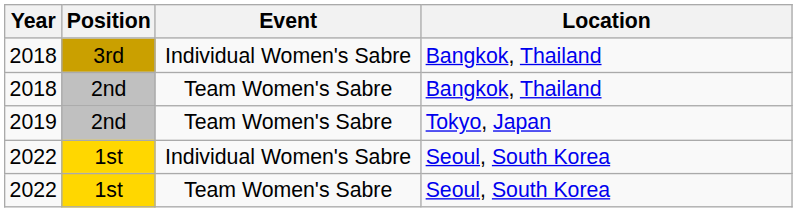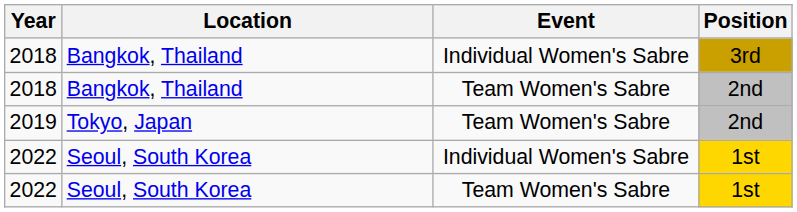 <table class="wikitable" style="text-align:center;">
 <tr>
 <th>Year</th>
+<th style="width:17em">Location</th>
+<th style="width:12em">Event</th>
 <th>Position</th>
-<th style="width:12em">Event</th>
-<th style="width:17em">Location</th>
 </tr>
 <tr>
 <td>2018</td>
+<td rowspan="1" align="left"> <a href='#'>Bangkok</a>, <a href='#'>Thailand</a></td>
+<td>Individual Women's Sabre</td>
 <td bgcolor="caramel">3rd</td>
-<td>Individual Women's Sabre</td>
-<td rowspan="1" align="left"> <a href='#'>Bangkok</a>, <a href='#'>Thailand</a></td>
 </tr>
 <tr>
 <td>2018</td>
+<td rowspan="1" align="left"> <a href='#'>Bangkok</a>, <a href='#'>Thailand</a></td>
+<td>Team Women's Sabre</td>
 <td bgcolor="silver">2nd</td>
-<td>Team Women's Sabre</td>
-<td rowspan="1" align="left"> <a href='#'>Bangkok</a>, <a href='#'>Thailand</a></td>
 </tr>
 <tr>
 <td>2019</td>
+<td rowspan="1" align="left"> <a href='#'>Tokyo</a>, <a href='#'>Japan</a></td>
+<td>Team Women's Sabre</td>
 <td bgcolor="silver">2nd</td>
-<td>Team Women's Sabre</td>
-<td rowspan="1" align="left"> <a href='#'>Tokyo</a>, <a href='#'>Japan</a></td>
 </tr>
 <tr>
 <td>2022</td>
+<td rowspan="1" align="left"> <a href='#'>Seoul</a>, <a href='#'>South Korea</a></td>
+<td>Individual Women's Sabre</td>
 <td bgcolor="gold">1st</td>
-<td>Individual Women's Sabre</td>
-<td rowspan="1" align="left"> <a href='#'>Seoul</a>, <a href='#'>South Korea</a></td>
 </tr>
 <tr>
 <td>2022</td>
+<td rowspan="1" align="left"> <a href='#'>Seoul</a>, <a href='#'>South Korea</a></td>
+<td>Team Women's Sabre</td>
 <td bgcolor="gold">1st</td>
-<td>Team Women's Sabre</td>
-<td rowspan="1" align="left"> <a href='#'>Seoul</a>, <a href='#'>South Korea</a></td>
 </tr>
 </table>
